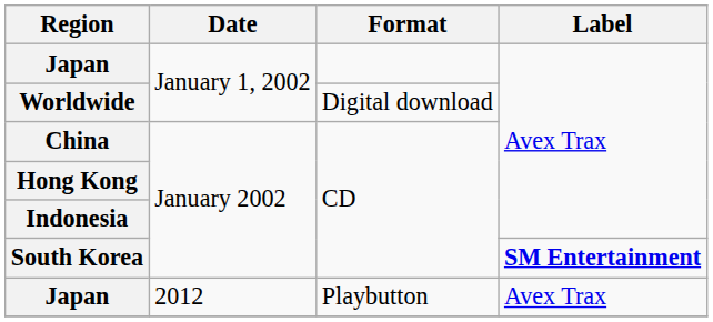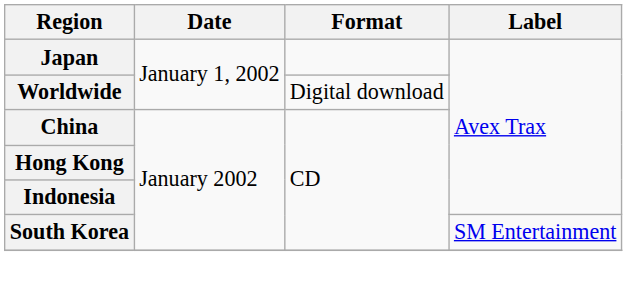 <table class="wikitable plainrowheaders">
 <tr>
 <th scope="col">Region</th>
 <th scope="col">Date</th>
 <th scope="col">Format</th>
 <th scope="col">Label</th>
 </tr>
 <tr>
 <th scope="row">Japan</th>
 <td rowspan="2">January 1, 2002</td>
 <td></td>
 <td rowspan="5"><a href='#'>Avex Trax</a></td>
 </tr>
 <tr>
 <th scope="row">Worldwide</th>
 <td>Digital download</td>
 </tr>
 <tr>
 <th scope="row">China</th>
 <td rowspan="4">January 2002</td>
 <td rowspan="4">CD</td>
 </tr>
 <tr>
 <th scope="row">Hong Kong</th>
 </tr>
 <tr>
 <th scope="row">Indonesia</th>
 </tr>
 <tr>
 <th scope="row">South Korea</th>
-<td><strong><a href='#'>SM Entertainment</a></strong></td>
-</tr>
-<tr>
-<th scope="row">Japan</th>
-<td>2012</td>
-<td>Playbutton</td>
-<td><a href='#'>Avex Trax</a></td>
+<td><a href='#'>SM Entertainment</a></td>
 </tr>
 <tr>
 </tr>
 </table>
